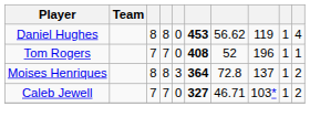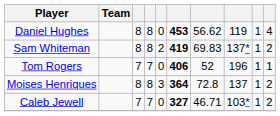 <table class="wikitable sortable" style="text-align:center">
 <tr>
 <th class="unsortable">Player</th>
 <th>Team</th>
 <th></th>
 <th></th>
 <th></th>
 <th></th>
 <th></th>
 <th></th>
 <th></th>
 <th></th>
 </tr>
 <tr>
 <td><a href='#'>Daniel Hughes</a></td>
 <td style="text-align:left;"></td>
 <td>8</td>
 <td>8</td>
 <td>0</td>
 <td><strong>453</strong></td>
 <td>56.62</td>
 <td>119</td>
 <td>1</td>
 <td>4</td>
 </tr>
 <tr>
+<td><a href='#'>Sam Whiteman</a></td>
+<td style="text-align:left;"></td>
+<td>8</td>
+<td>8</td>
+<td>2</td>
+<td><strong>419</strong></td>
+<td>69.83</td>
+<td>137<a href='#'>*</a></td>
+<td>1</td>
+<td>2</td>
+</tr>
+<tr>
 <td><a href='#'>Tom Rogers</a></td>
 <td style="text-align:left;"></td>
 <td>7</td>
 <td>7</td>
 <td>0</td>
-<td><strong>408</strong></td>
+<td><strong>406</strong></td>
 <td>52</td>
 <td>196</td>
 <td>1</td>
 <td>1</td>
 </tr>
 <tr>
 <td><a href='#'>Moises Henriques</a></td>
 <td style="text-align:left;"></td>
 <td>8</td>
 <td>8</td>
 <td>3</td>
 <td><strong>364</strong></td>
 <td>72.8</td>
 <td>137</td>
 <td>1</td>
 <td>2</td>
 </tr>
 <tr>
 <td><a href='#'>Caleb Jewell</a></td>
 <td style="text-align:left;"></td>
 <td>7</td>
 <td>7</td>
 <td>0</td>
 <td><strong>327</strong></td>
 <td>46.71</td>
 <td>103<a href='#'>*</a></td>
 <td>1</td>
 <td>2</td>
 </tr>
 <tr>
 </tr>
 </table>
